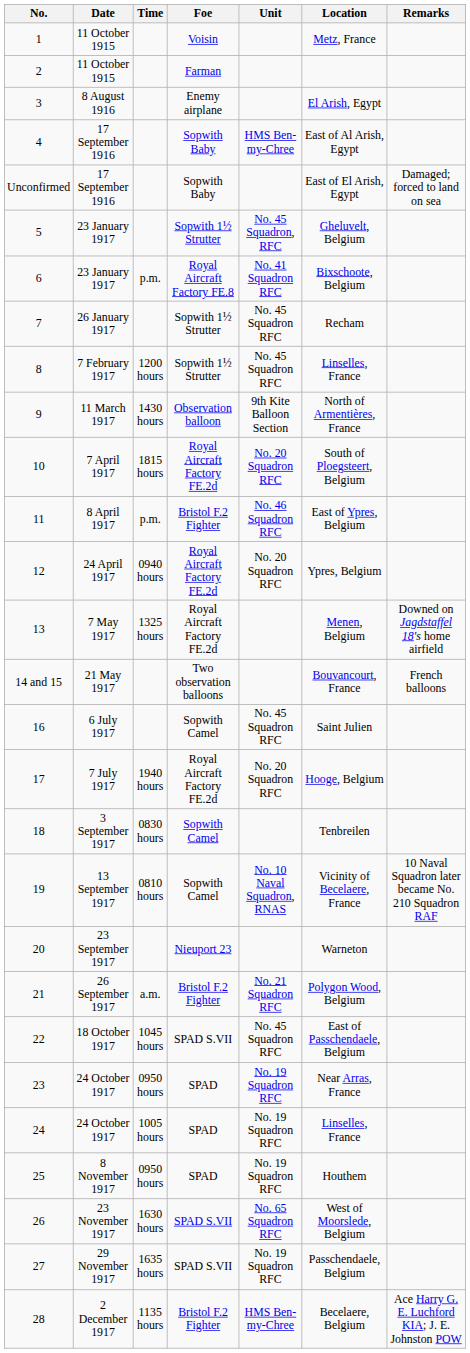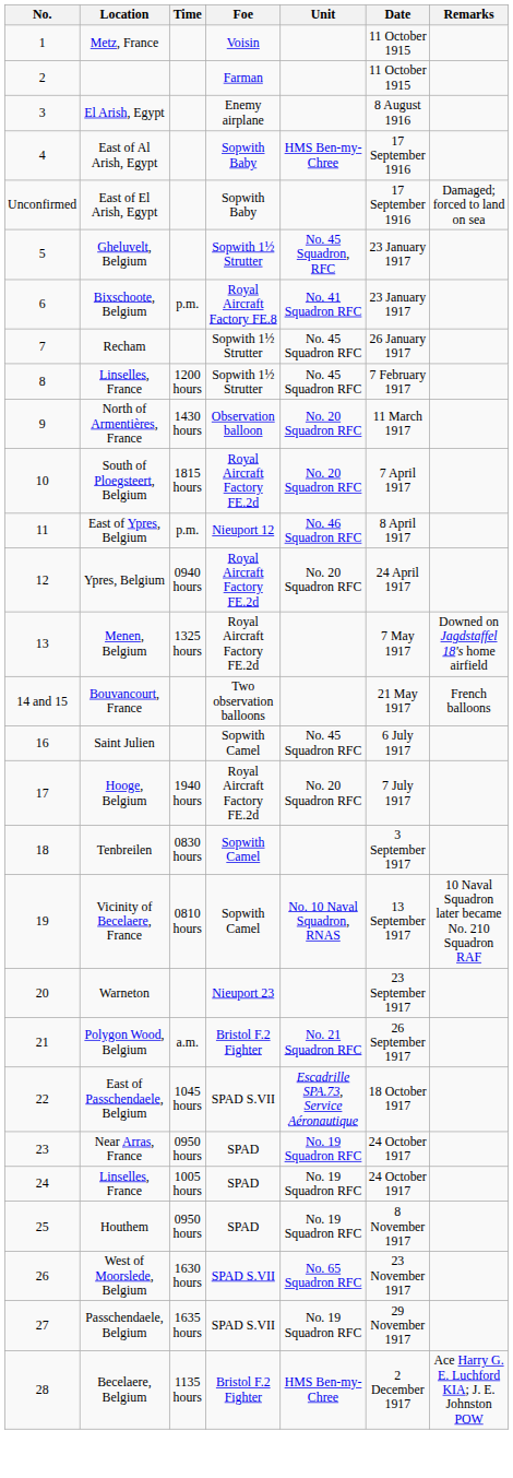 <table class="wikitable" border="1" style="margin: 1em auto 1em auto">
 <tr>
 <th>No.</th>
-<th>Date</th>
+<th>Location</th>
 <th>Time</th>
 <th>Foe</th>
 <th>Unit</th>
-<th>Location</th>
+<th>Date</th>
 <th>Remarks</th>
 </tr>
 <tr>
 <td align="center">1</td>
-<td align="center">11 October 1915</td>
+<td align="center"><a href='#'>Metz</a>, France</td>
 <td align="center"></td>
 <td align="center"><a href='#'>Voisin</a></td>
 <td align="center"></td>
-<td align="center"><a href='#'>Metz</a>, France</td>
+<td align="center">11 October 1915</td>
 <td align="center"></td>
 </tr>
 <tr>
 <td align="center">2</td>
-<td align="center">11 October 1915</td>
+<td align="center"></td>
 <td align="center"></td>
 <td align="center"><a href='#'>Farman</a></td>
 <td align="center"></td>
-<td align="center"></td>
+<td align="center">11 October 1915</td>
 <td align="center"></td>
 </tr>
 <tr>
 <td align="center">3</td>
-<td align="center">8 August 1916</td>
+<td align="center"><a href='#'>El Arish</a>, Egypt</td>
 <td align="center"></td>
 <td align="center">Enemy airplane</td>
 <td align="center"></td>
-<td align="center"><a href='#'>El Arish</a>, Egypt</td>
+<td align="center">8 August 1916</td>
 <td align="center"></td>
 </tr>
 <tr>
 <td align="center">4</td>
-<td align="center">17 September 1916</td>
+<td align="center">East of Al Arish, Egypt</td>
 <td align="center"></td>
 <td align="center"><a href='#'>Sopwith Baby</a></td>
 <td align="center"><a href='#'>HMS Ben-my-Chree</a></td>
-<td align="center">East of Al Arish, Egypt</td>
+<td align="center">17 September 1916</td>
 <td align="center"></td>
 </tr>
 <tr>
 <td align="center">Unconfirmed</td>
-<td align="center">17 September 1916</td>
+<td align="center">East of El Arish, Egypt</td>
 <td align="center"></td>
 <td align="center">Sopwith Baby</td>
 <td align="center"></td>
-<td align="center">East of El Arish, Egypt</td>
+<td align="center">17 September 1916</td>
 <td align="center">Damaged; forced to land on sea</td>
 </tr>
 <tr>
 <td align="center">5</td>
-<td align="center">23 January 1917</td>
+<td align="center"><a href='#'>Gheluvelt</a>, Belgium</td>
 <td align="center"></td>
 <td align="center"><a href='#'>Sopwith 1½ Strutter</a></td>
 <td align="center"><a href='#'>No. 45 Squadron</a>, <a href='#'>RFC</a></td>
-<td align="center"><a href='#'>Gheluvelt</a>, Belgium</td>
+<td align="center">23 January 1917</td>
 <td align="center"></td>
 </tr>
 <tr>
 <td align="center">6</td>
-<td align="center">23 January 1917</td>
+<td align="center"><a href='#'>Bixschoote</a>, Belgium</td>
 <td align="center">p.m.</td>
 <td align="center"><a href='#'>Royal Aircraft Factory FE.8</a></td>
 <td align="center"><a href='#'>No. 41 Squadron RFC</a></td>
-<td align="center"><a href='#'>Bixschoote</a>, Belgium</td>
+<td align="center">23 January 1917</td>
 <td align="center"></td>
 </tr>
 <tr>
 <td align="center">7</td>
-<td align="center">26 January 1917</td>
+<td align="center">Recham</td>
 <td align="center"></td>
 <td align="center">Sopwith 1½ Strutter</td>
 <td align="center">No. 45 Squadron RFC</td>
-<td align="center">Recham</td>
+<td align="center">26 January 1917</td>
 <td align="center"></td>
 </tr>
 <tr>
 <td align="center">8</td>
-<td align="center">7 February 1917</td>
+<td align="center"><a href='#'>Linselles</a>, France</td>
 <td align="center">1200 hours</td>
 <td align="center">Sopwith 1½ Strutter</td>
 <td align="center">No. 45 Squadron RFC</td>
-<td align="center"><a href='#'>Linselles</a>, France</td>
+<td align="center">7 February 1917</td>
 <td align="center"></td>
 </tr>
 <tr>
 <td align="center">9</td>
-<td align="center">11 March 1917</td>
+<td align="center">North of <a href='#'>Armentières</a>, France</td>
 <td align="center">1430 hours</td>
 <td align="center"><a href='#'>Observation balloon</a></td>
-<td align="center">9th Kite Balloon Section</td>
-<td align="center">North of <a href='#'>Armentières</a>, France</td>
+<td align="center"><a href='#'>No. 20 Squadron RFC</a></td>
+<td align="center">11 March 1917</td>
 <td align="center"></td>
 </tr>
 <tr>
 <td align="center">10</td>
-<td align="center">7 April 1917</td>
+<td align="center">South of <a href='#'>Ploegsteert</a>, Belgium</td>
 <td align="center">1815 hours</td>
 <td align="center"><a href='#'>Royal Aircraft Factory FE.2d</a></td>
 <td align="center"><a href='#'>No. 20 Squadron RFC</a></td>
-<td align="center">South of <a href='#'>Ploegsteert</a>, Belgium</td>
+<td align="center">7 April 1917</td>
 <td align="center"></td>
 </tr>
 <tr>
 <td align="center">11</td>
+<td align="center">East of <a href='#'>Ypres</a>, Belgium</td>
+<td align="center">p.m.</td>
+<td align="center"><a href='#'>Nieuport 12</a></td>
+<td align="center"><a href='#'>No. 46 Squadron RFC</a></td>
 <td align="center">8 April 1917</td>
-<td align="center">p.m.</td>
-<td align="center"><a href='#'>Bristol F.2 Fighter</a></td>
-<td align="center"><a href='#'>No. 46 Squadron RFC</a></td>
-<td align="center">East of <a href='#'>Ypres</a>, Belgium</td>
 <td align="center"></td>
 </tr>
 <tr>
 <td align="center">12</td>
-<td align="center">24 April 1917</td>
+<td align="center">Ypres, Belgium</td>
 <td align="center">0940 hours</td>
 <td align="center"><a href='#'>Royal Aircraft Factory FE.2d</a></td>
 <td align="center">No. 20 Squadron RFC</td>
-<td align="center">Ypres, Belgium</td>
+<td align="center">24 April 1917</td>
 <td align="center"></td>
 </tr>
 <tr>
 <td align="center">13</td>
-<td align="center">7 May 1917</td>
+<td align="center"><a href='#'>Menen</a>, Belgium</td>
 <td align="center">1325 hours</td>
 <td align="center">Royal Aircraft Factory FE.2d</td>
 <td align="center"></td>
-<td align="center"><a href='#'>Menen</a>, Belgium</td>
+<td align="center">7 May 1917</td>
 <td align="center">Downed on <em><a href='#'>Jagdstaffel 18</a>'s</em> home airfield</td>
 </tr>
 <tr>
 <td align="center">14 and 15</td>
-<td align="center">21 May 1917</td>
+<td align="center"><a href='#'>Bouvancourt</a>, France</td>
 <td align="center"></td>
 <td align="center">Two observation balloons</td>
 <td align="center"></td>
-<td align="center"><a href='#'>Bouvancourt</a>, France</td>
+<td align="center">21 May 1917</td>
 <td align="center">French balloons</td>
 </tr>
 <tr>
 <td align="center">16</td>
-<td align="center">6 July 1917</td>
+<td align="center">Saint Julien</td>
 <td align="center"></td>
 <td align="center">Sopwith Camel</td>
 <td align="center">No. 45 Squadron RFC</td>
-<td align="center">Saint Julien</td>
+<td align="center">6 July 1917</td>
 <td align="center"></td>
 </tr>
 <tr>
 <td align="center">17</td>
-<td align="center">7 July 1917</td>
+<td align="center"><a href='#'>Hooge</a>, Belgium</td>
 <td align="center">1940 hours</td>
 <td align="center">Royal Aircraft Factory FE.2d</td>
 <td align="center">No. 20 Squadron RFC</td>
-<td align="center"><a href='#'>Hooge</a>, Belgium</td>
+<td align="center">7 July 1917</td>
 <td align="center"></td>
 </tr>
 <tr>
 <td align="center">18</td>
-<td align="center">3 September 1917</td>
+<td align="center">Tenbreilen</td>
 <td align="center">0830 hours</td>
 <td align="center"><a href='#'>Sopwith Camel</a></td>
 <td align="center"></td>
-<td align="center">Tenbreilen</td>
+<td align="center">3 September 1917</td>
 <td align="center"></td>
 </tr>
 <tr>
 <td align="center">19</td>
-<td align="center">13 September 1917</td>
+<td align="center">Vicinity of <a href='#'>Becelaere</a>, France</td>
 <td align="center">0810 hours</td>
 <td align="center">Sopwith Camel</td>
 <td align="center"><a href='#'>No. 10 Naval Squadron</a>, <a href='#'>RNAS</a></td>
-<td align="center">Vicinity of <a href='#'>Becelaere</a>, France</td>
+<td align="center">13 September 1917</td>
 <td align="center">10 Naval Squadron later became No. 210 Squadron <a href='#'>RAF</a></td>
 </tr>
 <tr>
 <td align="center">20</td>
-<td align="center">23 September 1917</td>
+<td align="center">Warneton</td>
 <td align="center"></td>
 <td align="center"><a href='#'>Nieuport 23</a></td>
 <td align="center"></td>
-<td align="center">Warneton</td>
+<td align="center">23 September 1917</td>
 <td align="center"></td>
 </tr>
 <tr>
 <td align="center">21</td>
-<td align="center">26 September 1917</td>
+<td align="center"><a href='#'>Polygon Wood</a>, Belgium</td>
 <td align="center">a.m.</td>
 <td align="center"><a href='#'>Bristol F.2 Fighter</a></td>
 <td align="center"><a href='#'>No. 21 Squadron RFC</a></td>
-<td align="center"><a href='#'>Polygon Wood</a>, Belgium</td>
+<td align="center">26 September 1917</td>
 <td align="center"></td>
 </tr>
 <tr>
 <td align="center">22</td>
-<td align="center">18 October 1917</td>
+<td align="center">East of <a href='#'>Passchendaele</a>, Belgium</td>
 <td align="center">1045 hours</td>
 <td align="center">SPAD S.VII</td>
-<td align="center">No. 45 Squadron RFC</td>
-<td align="center">East of <a href='#'>Passchendaele</a>, Belgium</td>
+<td align="center"><em><a href='#'>Escadrille SPA.73</a></em>, <em><a href='#'>Service Aéronautique</a></em></td>
+<td align="center">18 October 1917</td>
 <td align="center"></td>
 </tr>
 <tr>
 <td align="center">23</td>
-<td align="center">24 October 1917</td>
+<td align="center">Near <a href='#'>Arras</a>, France</td>
 <td align="center">0950 hours</td>
 <td align="center">SPAD</td>
 <td align="center"><a href='#'>No. 19 Squadron RFC</a></td>
-<td align="center">Near <a href='#'>Arras</a>, France</td>
+<td align="center">24 October 1917</td>
 <td align="center"></td>
 </tr>
 <tr>
 <td align="center">24</td>
-<td align="center">24 October 1917</td>
+<td align="center"><a href='#'>Linselles</a>, France</td>
 <td align="center">1005 hours</td>
 <td align="center">SPAD</td>
 <td align="center">No. 19 Squadron RFC</td>
-<td align="center"><a href='#'>Linselles</a>, France</td>
+<td align="center">24 October 1917</td>
 <td align="center"></td>
 </tr>
 <tr>
 <td align="center">25</td>
-<td align="center">8 November 1917</td>
+<td align="center">Houthem</td>
 <td align="center">0950 hours</td>
 <td align="center">SPAD</td>
 <td align="center">No. 19 Squadron RFC</td>
-<td align="center">Houthem</td>
+<td align="center">8 November 1917</td>
 <td align="center"></td>
 </tr>
 <tr>
 <td align="center">26</td>
-<td align="center">23 November 1917</td>
+<td align="center">West of <a href='#'>Moorslede</a>, Belgium</td>
 <td align="center">1630 hours</td>
 <td align="center"><a href='#'>SPAD S.VII</a></td>
 <td align="center"><a href='#'>No. 65 Squadron RFC</a></td>
-<td align="center">West of <a href='#'>Moorslede</a>, Belgium</td>
+<td align="center">23 November 1917</td>
 <td align="center"></td>
 </tr>
 <tr>
 <td align="center">27</td>
-<td align="center">29 November 1917</td>
+<td align="center">Passchendaele, Belgium</td>
 <td align="center">1635 hours</td>
 <td align="center">SPAD S.VII</td>
 <td align="center">No. 19 Squadron RFC</td>
-<td align="center">Passchendaele, Belgium</td>
+<td align="center">29 November 1917</td>
 <td align="center"></td>
 </tr>
 <tr>
 <td align="center">28</td>
-<td align="center">2 December 1917</td>
+<td align="center">Becelaere, Belgium</td>
 <td align="center">1135 hours</td>
 <td align="center"><a href='#'>Bristol F.2 Fighter</a></td>
 <td align="center"><a href='#'>HMS Ben-my-Chree</a></td>
-<td align="center">Becelaere, Belgium</td>
+<td align="center">2 December 1917</td>
 <td align="center">Ace <a href='#'>Harry G. E. Luchford</a> <a href='#'>KIA</a>; J. E. Johnston <a href='#'>POW</a></td>
 </tr>
 </table>
